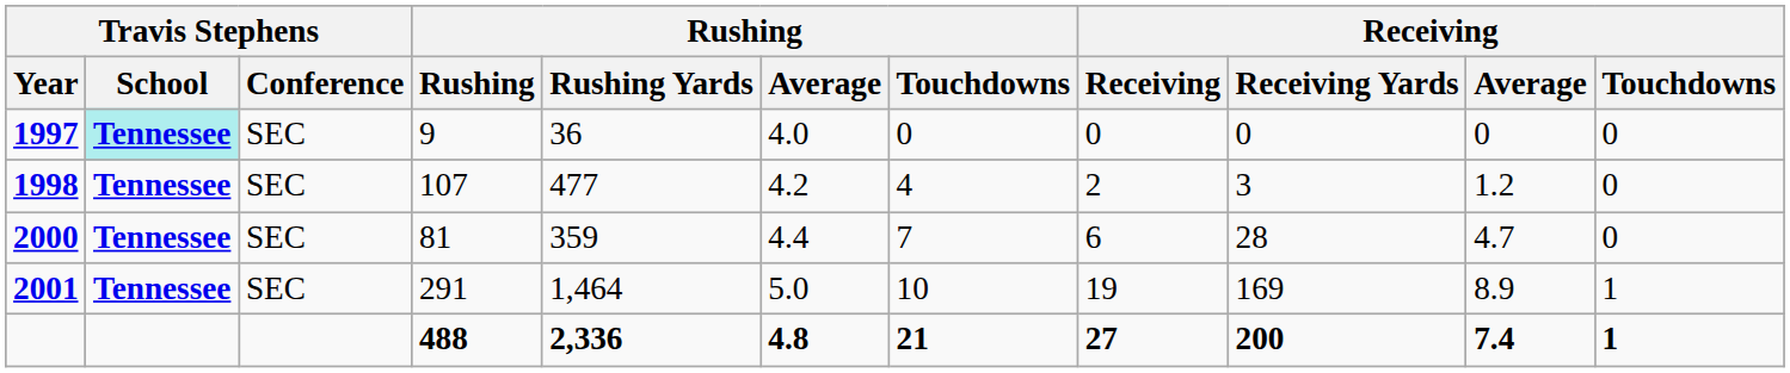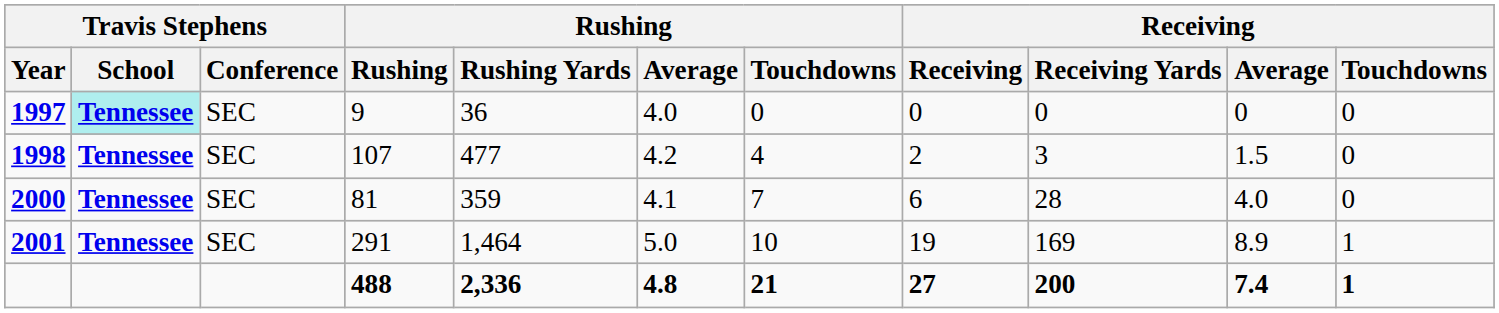 <table class="wikitable">
 <tr>
 <th colspan="3">Travis Stephens</th>
 <th colspan="4">Rushing</th>
 <th colspan="4">Receiving</th>
 </tr>
 <tr>
 <th>Year</th>
 <th>School</th>
 <th>Conference</th>
 <th>Rushing</th>
 <th>Rushing Yards</th>
 <th>Average</th>
 <th>Touchdowns</th>
 <th>Receiving</th>
 <th>Receiving Yards</th>
 <th>Average</th>
 <th>Touchdowns</th>
 </tr>
 <tr>
 <td><a href='#'><strong>1997</strong></a></td>
 <td style="background: paleturquoise;"><a href='#'><strong>Tennessee</strong></a></td>
 <td>SEC</td>
 <td>9</td>
 <td>36</td>
 <td>4.0</td>
 <td>0</td>
 <td>0</td>
 <td>0</td>
 <td>0</td>
 <td>0</td>
 </tr>
 <tr>
 <td><a href='#'><strong>1998</strong></a></td>
 <td><a href='#'><strong>Tennessee</strong></a></td>
 <td>SEC</td>
 <td>107</td>
 <td>477</td>
 <td>4.2</td>
 <td>4</td>
 <td>2</td>
 <td>3</td>
-<td>1.2</td>
+<td>1.5</td>
 <td>0</td>
 </tr>
 <tr>
 <td><a href='#'><strong>2000</strong></a></td>
 <td><a href='#'><strong>Tennessee</strong></a></td>
 <td>SEC</td>
 <td>81</td>
 <td>359</td>
-<td>4.4</td>
+<td>4.1</td>
 <td>7</td>
 <td>6</td>
 <td>28</td>
-<td>4.7</td>
+<td>4.0</td>
 <td>0</td>
 </tr>
 <tr>
 <td><a href='#'><strong>2001</strong></a></td>
 <td><a href='#'><strong>Tennessee</strong></a></td>
 <td>SEC</td>
 <td>291</td>
 <td>1,464</td>
 <td>5.0</td>
 <td>10</td>
 <td>19</td>
 <td>169</td>
 <td>8.9</td>
 <td>1</td>
 </tr>
 <tr>
 <td><strong></strong></td>
 <td></td>
 <td></td>
 <td><strong>488</strong></td>
 <td><strong>2,336</strong></td>
 <td><strong>4.8</strong></td>
 <td><strong>21</strong></td>
 <td><strong>27</strong></td>
 <td><strong>200</strong></td>
 <td><strong>7.4</strong></td>
 <td><strong>1</strong></td>
 </tr>
 </table>
